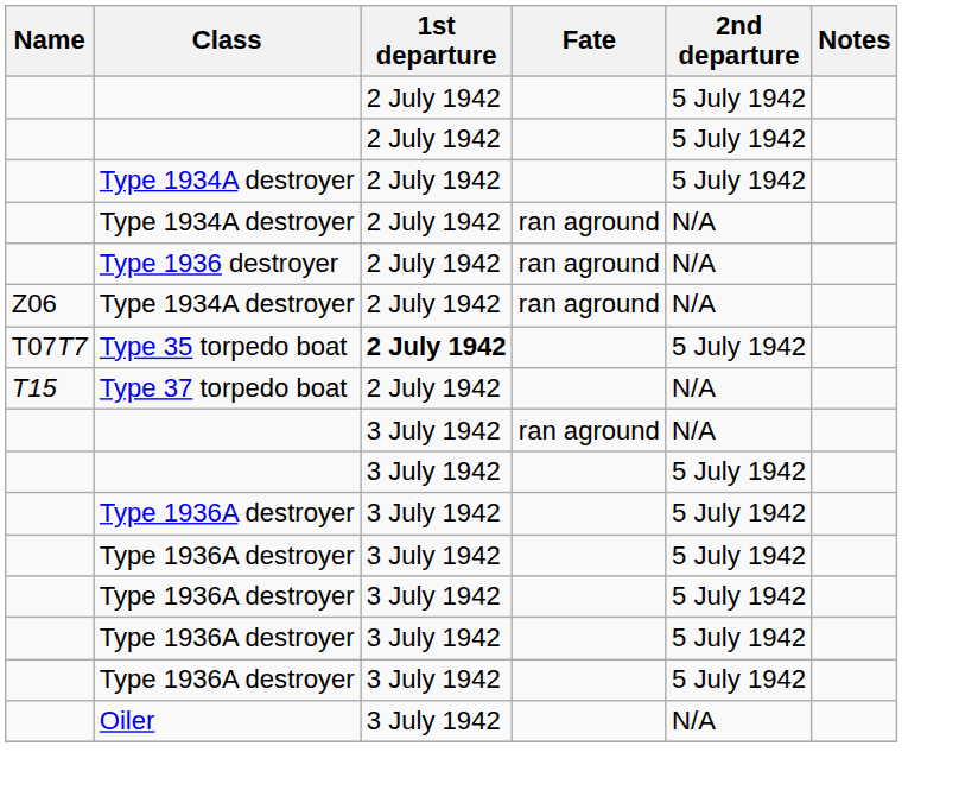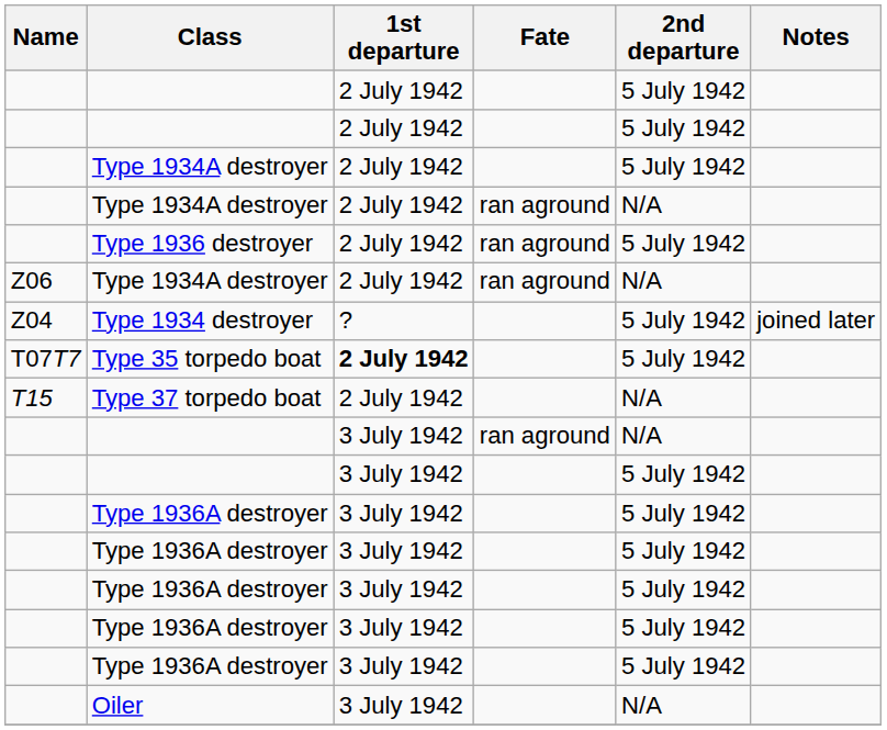 <table class="wikitable sortable">
 <tr>
 <th>Name</th>
 <th>Class</th>
 <th>1st<br>departure</th>
 <th>Fate</th>
 <th>2nd<br>departure</th>
 <th class="unsortable">Notes</th>
 </tr>
 <tr>
 <td></td>
 <td></td>
 <td>2 July 1942</td>
 <td></td>
 <td>5 July 1942</td>
 <td></td>
 </tr>
 <tr>
 <td></td>
 <td></td>
 <td>2 July 1942</td>
 <td></td>
 <td>5 July 1942</td>
 <td></td>
 </tr>
 <tr>
 <td></td>
 <td><a href='#'>Type 1934A</a> destroyer</td>
 <td>2 July 1942</td>
 <td></td>
 <td>5 July 1942</td>
 <td></td>
 </tr>
 <tr>
 <td></td>
 <td>Type 1934A destroyer</td>
 <td>2 July 1942</td>
 <td>ran aground</td>
 <td>N/A</td>
 <td></td>
 </tr>
 <tr>
 <td></td>
 <td><a href='#'>Type 1936</a> destroyer</td>
 <td>2 July 1942</td>
 <td>ran aground</td>
-<td>N/A</td>
+<td>5 July 1942</td>
 <td></td>
 </tr>
 <tr>
 <td><span>Z06</span></td>
 <td>Type 1934A destroyer</td>
 <td>2 July 1942</td>
 <td>ran aground</td>
 <td>N/A</td>
 <td></td>
+</tr>
+<tr>
+<td><span>Z04</span></td>
+<td><a href='#'>Type 1934</a> destroyer</td>
+<td>?</td>
+<td></td>
+<td>5 July 1942</td>
+<td>joined later</td>
 </tr>
 <tr>
 <td><span>T07</span><em>T7</em></td>
 <td><a href='#'>Type 35</a> torpedo boat</td>
 <td><strong>2 July 1942</strong></td>
 <td></td>
 <td>5 July 1942</td>
 <td></td>
 </tr>
 <tr>
 <td><em>T15</em></td>
 <td><a href='#'>Type 37</a> torpedo boat</td>
 <td>2 July 1942</td>
 <td></td>
 <td>N/A</td>
 <td></td>
 </tr>
 <tr>
 <td></td>
 <td></td>
 <td>3 July 1942</td>
 <td>ran aground</td>
 <td>N/A</td>
 <td></td>
 </tr>
 <tr>
 <td></td>
 <td></td>
 <td>3 July 1942</td>
 <td></td>
 <td>5 July 1942</td>
 <td></td>
 </tr>
 <tr>
 <td></td>
 <td><a href='#'>Type 1936A</a> destroyer</td>
 <td>3 July 1942</td>
 <td></td>
 <td>5 July 1942</td>
 <td></td>
 </tr>
 <tr>
 <td></td>
 <td>Type 1936A destroyer</td>
 <td>3 July 1942</td>
 <td></td>
 <td>5 July 1942</td>
 <td></td>
 </tr>
 <tr>
 <td></td>
 <td>Type 1936A destroyer</td>
 <td>3 July 1942</td>
 <td></td>
 <td>5 July 1942</td>
 <td></td>
 </tr>
 <tr>
 <td></td>
 <td>Type 1936A destroyer</td>
 <td>3 July 1942</td>
 <td></td>
 <td>5 July 1942</td>
 <td></td>
 </tr>
 <tr>
 <td></td>
 <td>Type 1936A destroyer</td>
 <td>3 July 1942</td>
 <td></td>
 <td>5 July 1942</td>
 <td></td>
 </tr>
 <tr>
 <td></td>
 <td><a href='#'>Oiler</a></td>
 <td>3 July 1942</td>
 <td></td>
 <td>N/A</td>
 <td></td>
 </tr>
 <tr>
 </tr>
 </table>
